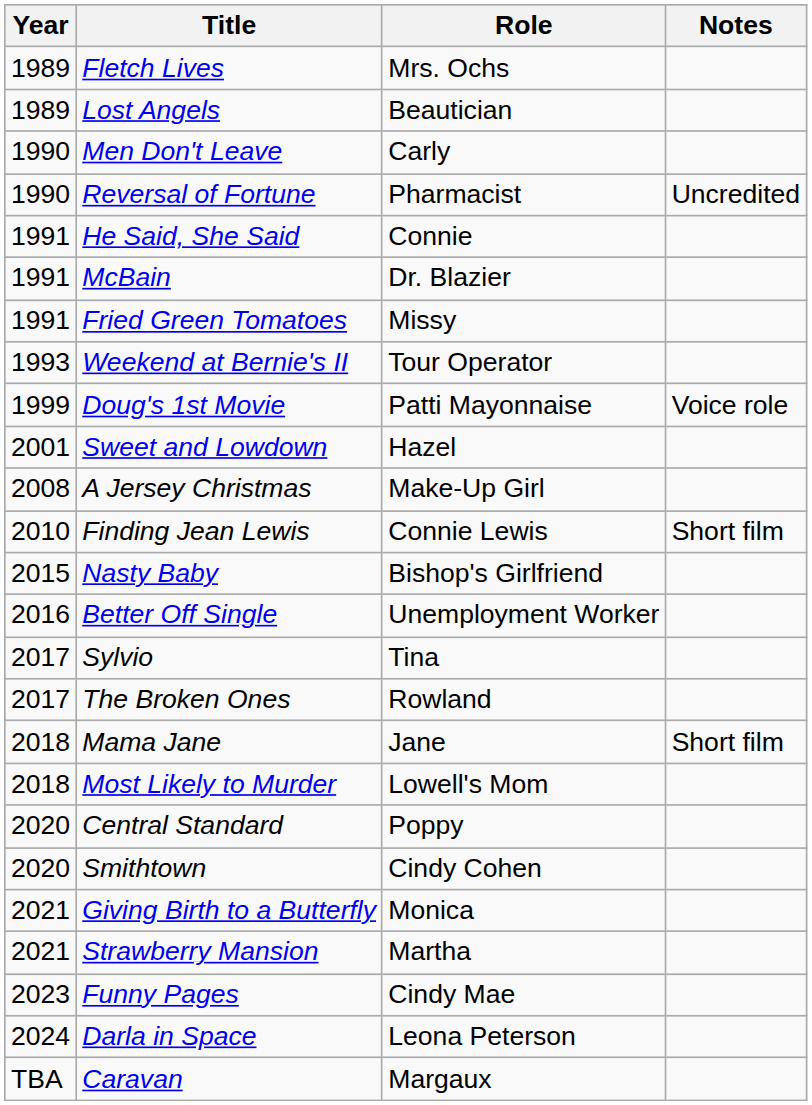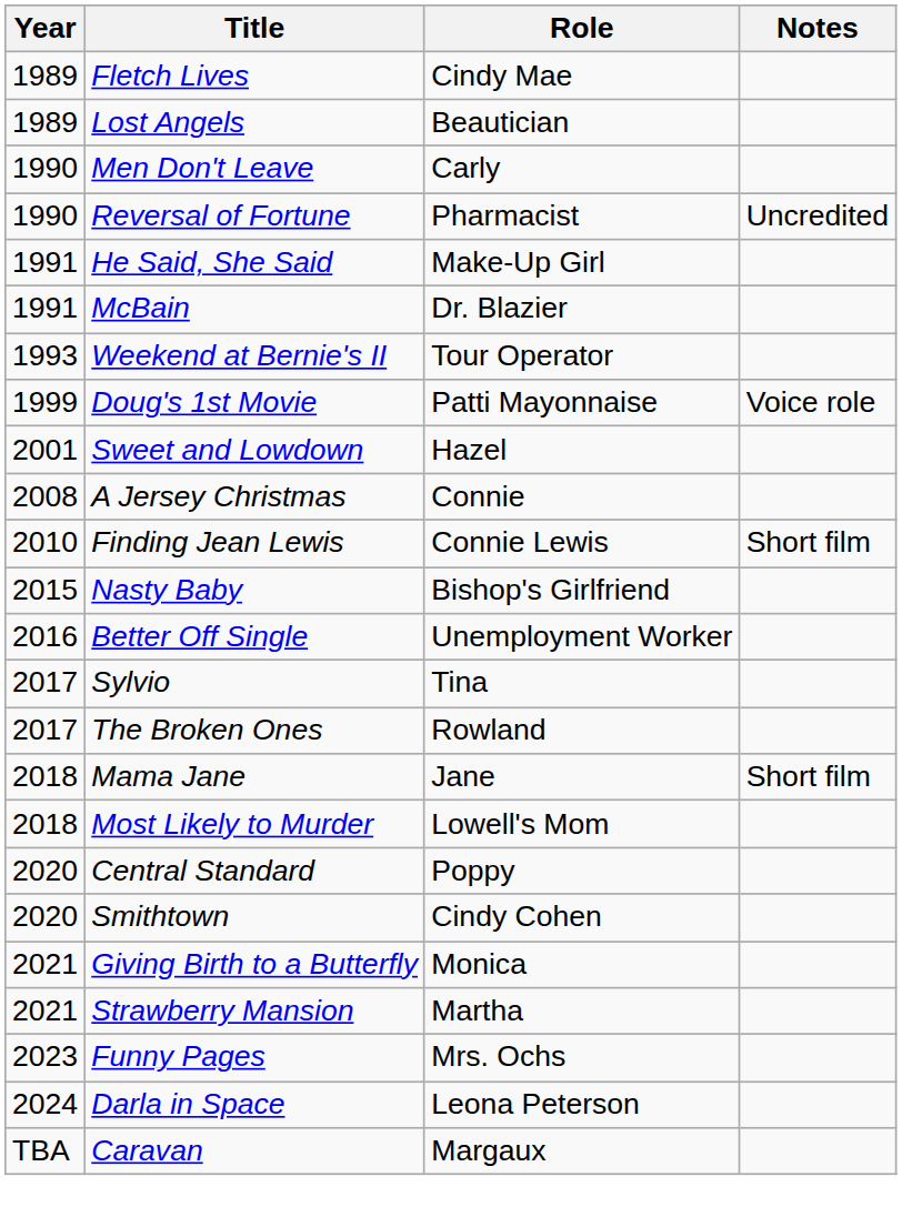 <table class="wikitable sortable">
 <tr>
 <th>Year</th>
 <th>Title</th>
 <th>Role</th>
 <th class="unsortable">Notes</th>
 </tr>
 <tr>
 <td>1989</td>
 <td><em><a href='#'>Fletch Lives</a></em></td>
-<td>Mrs. Ochs</td>
+<td>Cindy Mae</td>
 <td></td>
 </tr>
 <tr>
 <td>1989</td>
 <td><em><a href='#'>Lost Angels</a></em></td>
 <td>Beautician</td>
 <td></td>
 </tr>
 <tr>
 <td>1990</td>
 <td><em><a href='#'>Men Don't Leave</a></em></td>
 <td>Carly</td>
 <td></td>
 </tr>
 <tr>
 <td>1990</td>
 <td><em><a href='#'>Reversal of Fortune</a></em></td>
 <td>Pharmacist</td>
 <td>Uncredited</td>
 </tr>
 <tr>
 <td>1991</td>
 <td><em><a href='#'>He Said, She Said</a></em></td>
-<td>Connie</td>
+<td>Make-Up Girl</td>
 <td></td>
 </tr>
 <tr>
 <td>1991</td>
 <td><em><a href='#'>McBain</a></em></td>
 <td>Dr. Blazier</td>
-<td></td>
-</tr>
-<tr>
-<td>1991</td>
-<td><em><a href='#'>Fried Green Tomatoes</a></em></td>
-<td>Missy</td>
 <td></td>
 </tr>
 <tr>
 <td>1993</td>
 <td><em><a href='#'>Weekend at Bernie's II</a></em></td>
 <td>Tour Operator</td>
 <td></td>
 </tr>
 <tr>
 <td>1999</td>
 <td><em><a href='#'>Doug's 1st Movie</a></em></td>
 <td>Patti Mayonnaise</td>
 <td>Voice role</td>
 </tr>
 <tr>
 <td>2001</td>
 <td><em><a href='#'>Sweet and Lowdown</a></em></td>
 <td>Hazel</td>
 <td></td>
 </tr>
 <tr>
 <td>2008</td>
 <td><em>A Jersey Christmas</em></td>
-<td>Make-Up Girl</td>
+<td>Connie</td>
 <td></td>
 </tr>
 <tr>
 <td>2010</td>
 <td><em>Finding Jean Lewis</em></td>
 <td>Connie Lewis</td>
 <td>Short film</td>
 </tr>
 <tr>
 <td>2015</td>
 <td><em><a href='#'>Nasty Baby</a></em></td>
 <td>Bishop's Girlfriend</td>
 <td></td>
 </tr>
 <tr>
 <td>2016</td>
 <td><em><a href='#'>Better Off Single</a></em></td>
 <td>Unemployment Worker</td>
 <td></td>
 </tr>
 <tr>
 <td>2017</td>
 <td><em>Sylvio</em></td>
 <td>Tina</td>
 <td></td>
 </tr>
 <tr>
 <td>2017</td>
 <td><em>The Broken Ones</em></td>
 <td>Rowland</td>
 <td></td>
 </tr>
 <tr>
 <td>2018</td>
 <td><em>Mama Jane</em></td>
 <td>Jane</td>
 <td>Short film</td>
 </tr>
 <tr>
 <td>2018</td>
 <td><em><a href='#'>Most Likely to Murder</a></em></td>
 <td>Lowell's Mom</td>
 <td></td>
 </tr>
 <tr>
 <td>2020</td>
 <td><em>Central Standard</em></td>
 <td>Poppy</td>
 <td></td>
 </tr>
 <tr>
 <td>2020</td>
 <td><em>Smithtown</em></td>
 <td>Cindy Cohen</td>
 <td></td>
 </tr>
 <tr>
 <td>2021</td>
 <td><em><a href='#'>Giving Birth to a Butterfly</a></em></td>
 <td>Monica</td>
 <td></td>
 </tr>
 <tr>
 <td>2021</td>
 <td><em><a href='#'>Strawberry Mansion</a></em></td>
 <td>Martha</td>
 <td></td>
 </tr>
 <tr>
 <td>2023</td>
 <td><em><a href='#'>Funny Pages</a></em></td>
-<td>Cindy Mae</td>
+<td>Mrs. Ochs</td>
 <td></td>
 </tr>
 <tr>
 <td>2024</td>
 <td><em><a href='#'>Darla in Space</a></em></td>
 <td>Leona Peterson</td>
 <td></td>
 </tr>
 <tr>
 <td>TBA</td>
 <td><em><a href='#'>Caravan</a></em></td>
 <td>Margaux</td>
 <td></td>
 </tr>
 </table>
